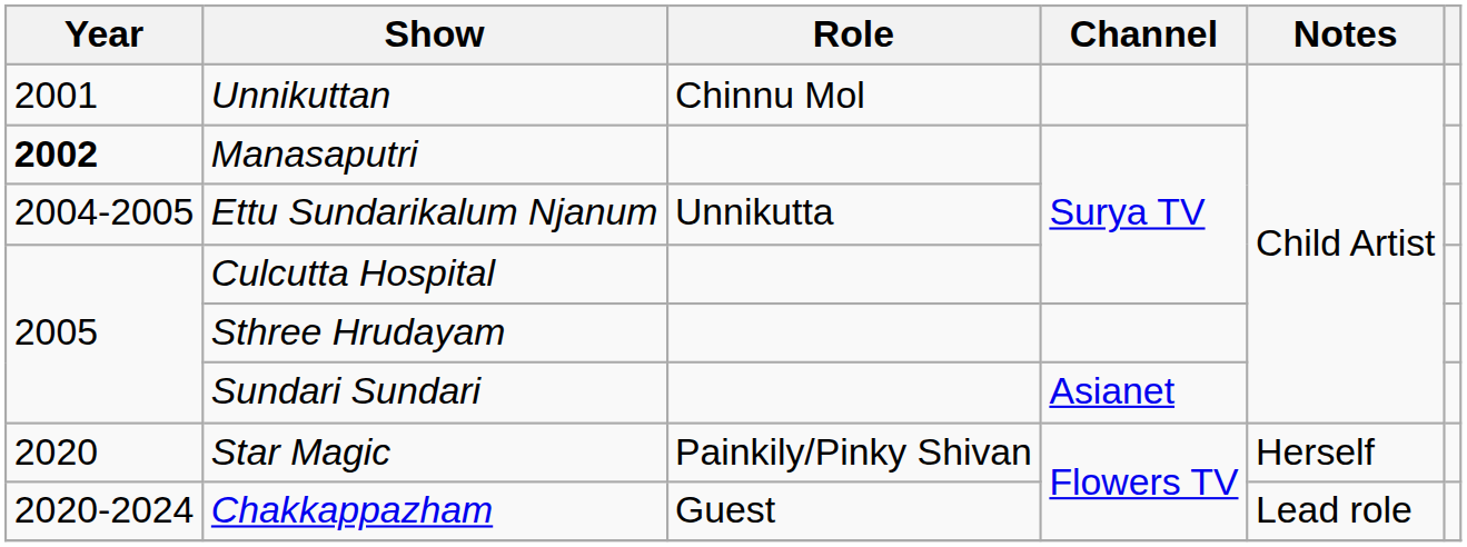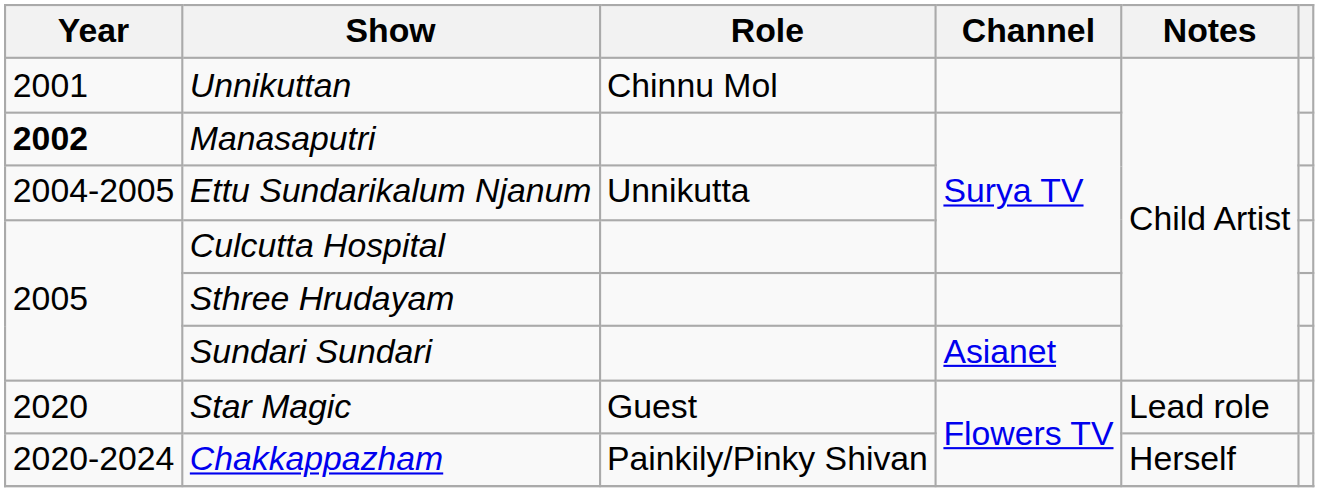 <table class="wikitable sortable">
 <tr>
 <th scope="col">Year</th>
 <th scope="col">Show</th>
 <th scope="col">Role</th>
 <th scope="col">Channel</th>
 <th class="unsortable" scope="col">Notes</th>
 <th class="unsortable" scope="col"></th>
 </tr>
 <tr>
 <td>2001</td>
 <td><em>Unnikuttan</em></td>
 <td>Chinnu Mol</td>
 <td></td>
 <td rowspan="6">Child Artist</td>
 <td></td>
 </tr>
 <tr>
 <td><strong>2002</strong></td>
 <td><em>Manasaputri</em></td>
 <td></td>
 <td rowspan="3"><a href='#'>Surya TV</a></td>
 <td></td>
 </tr>
 <tr>
 <td>2004-2005</td>
 <td><em>Ettu Sundarikalum Njanum</em></td>
 <td>Unnikutta</td>
 <td></td>
 </tr>
 <tr>
 <td rowspan="3">2005</td>
 <td><em>Culcutta Hospital</em></td>
 <td></td>
 <td></td>
 </tr>
 <tr>
 <td><em>Sthree Hrudayam</em></td>
 <td></td>
 <td></td>
 <td></td>
 </tr>
 <tr>
 <td><em>Sundari Sundari</em></td>
 <td></td>
 <td><a href='#'>Asianet</a></td>
 <td></td>
 </tr>
 <tr>
 <td>2020</td>
 <td><em>Star Magic</em></td>
-<td>Painkily/Pinky Shivan</td>
+<td>Guest</td>
 <td rowspan=2><a href='#'>Flowers TV</a></td>
-<td>Herself</td>
+<td>Lead role</td>
 <td></td>
 </tr>
 <tr>
 <td>2020-2024</td>
 <td><em><a href='#'>Chakkappazham</a></em></td>
-<td>Guest</td>
-<td>Lead role</td>
+<td>Painkily/Pinky Shivan</td>
+<td>Herself</td>
 <td></td>
 </tr>
 <tr>
 </tr>
 </table>
